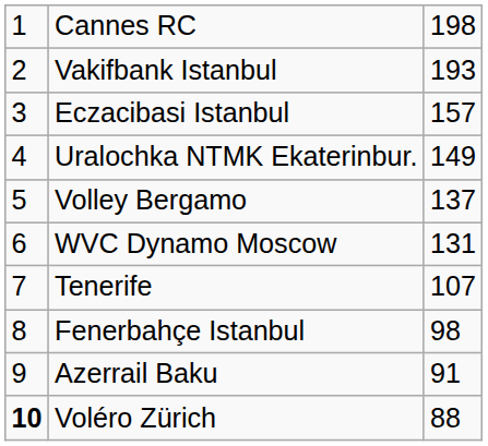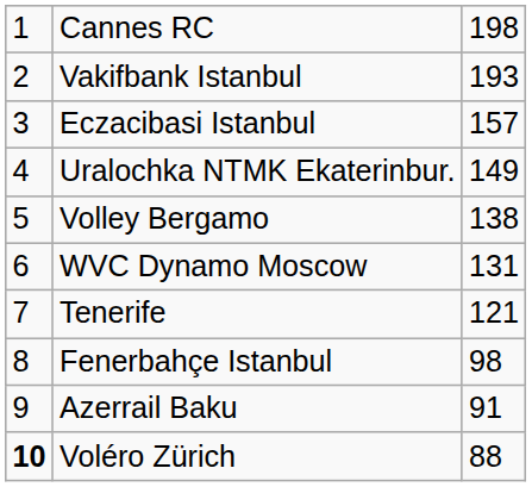 <table class="wikitable">
 <tr>
 <td>1</td>
 <td>Cannes RC</td>
 <td>198</td>
 </tr>
 <tr>
 <td>2</td>
 <td>Vakifbank Istanbul</td>
 <td>193</td>
 </tr>
 <tr>
 <td>3</td>
 <td>Eczacibasi Istanbul</td>
 <td>157</td>
 </tr>
 <tr>
 <td>4</td>
 <td>Uralochka NTMK Ekaterinbur.</td>
 <td>149</td>
 </tr>
 <tr>
 <td>5</td>
 <td>Volley Bergamo</td>
-<td>137</td>
+<td>138</td>
 </tr>
 <tr>
 <td>6</td>
 <td>WVC Dynamo Moscow</td>
 <td>131</td>
 </tr>
 <tr>
 <td>7</td>
 <td>Tenerife</td>
-<td>107</td>
+<td>121</td>
 </tr>
 <tr>
 <td>8</td>
 <td>Fenerbahçe Istanbul</td>
 <td>98</td>
 </tr>
 <tr>
 <td>9</td>
 <td>Azerrail Baku</td>
 <td>91</td>
 </tr>
 <tr>
 <td><strong>10</strong></td>
 <td>Voléro Zürich</td>
 <td>88</td>
 </tr>
 </table>
